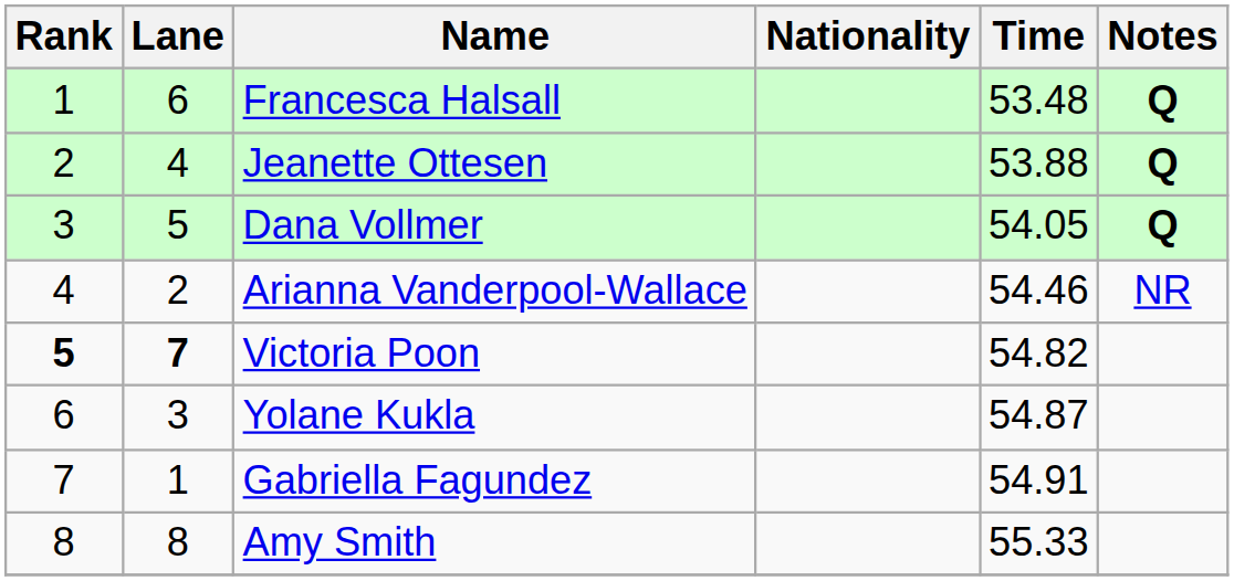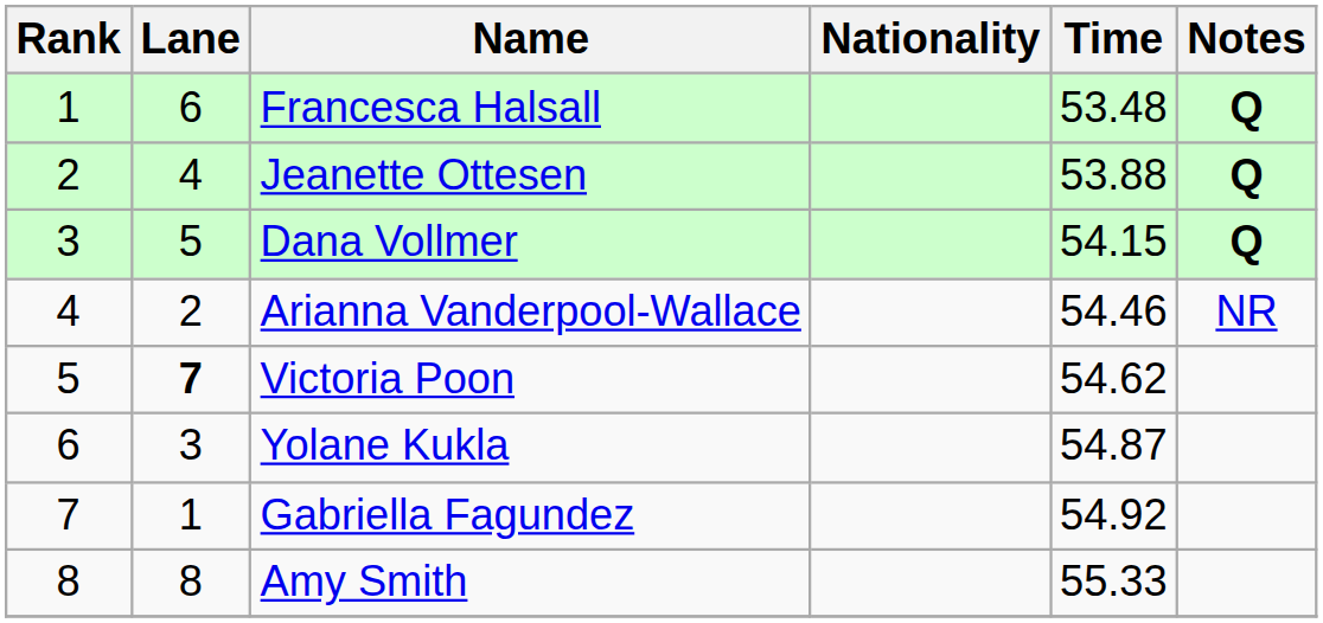 <table class="wikitable sortable" style="text-align:center">
 <tr>
 <th>Rank</th>
 <th>Lane</th>
 <th>Name</th>
 <th>Nationality</th>
 <th>Time</th>
 <th>Notes</th>
 </tr>
 <tr bgcolor=ccffcc>
 <td>1</td>
 <td>6</td>
 <td align=left><a href='#'>Francesca Halsall</a></td>
 <td align=left></td>
 <td>53.48</td>
 <td><strong>Q</strong></td>
 </tr>
 <tr bgcolor=ccffcc>
 <td>2</td>
 <td>4</td>
 <td align=left><a href='#'>Jeanette Ottesen</a></td>
 <td align=left></td>
 <td>53.88</td>
 <td><strong>Q</strong></td>
 </tr>
 <tr bgcolor=ccffcc>
 <td>3</td>
 <td>5</td>
 <td align=left><a href='#'>Dana Vollmer</a></td>
 <td align=left></td>
-<td>54.05</td>
+<td>54.15</td>
 <td><strong>Q</strong></td>
 </tr>
 <tr>
 <td>4</td>
 <td>2</td>
 <td align=left><a href='#'>Arianna Vanderpool-Wallace</a></td>
 <td align=left></td>
 <td>54.46</td>
 <td><a href='#'>NR</a></td>
 </tr>
 <tr>
-<td><strong>5</strong></td>
+<td>5</td>
 <td><strong>7</strong></td>
 <td align=left><a href='#'>Victoria Poon</a></td>
 <td align=left></td>
-<td>54.82</td>
+<td>54.62</td>
 <td></td>
 </tr>
 <tr>
 <td>6</td>
 <td>3</td>
 <td align=left><a href='#'>Yolane Kukla</a></td>
 <td align=left></td>
 <td>54.87</td>
 <td></td>
 </tr>
 <tr>
 <td>7</td>
 <td>1</td>
 <td align=left><a href='#'>Gabriella Fagundez</a></td>
 <td align=left></td>
-<td>54.91</td>
+<td>54.92</td>
 <td></td>
 </tr>
 <tr>
 <td>8</td>
 <td>8</td>
 <td align=left><a href='#'>Amy Smith</a></td>
 <td align=left></td>
 <td>55.33</td>
 <td></td>
 </tr>
 <tr>
 </tr>
 </table>
